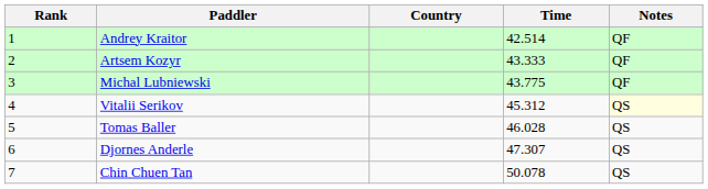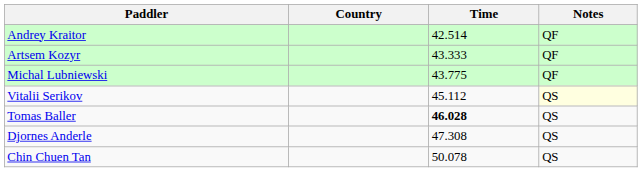 <table class="wikitable" width=50%>
 <tr>
-<th>Rank</th>
 <th>Paddler</th>
 <th>Country</th>
 <th>Time</th>
 <th>Notes</th>
 </tr>
 <tr bgcolor=ccffcc>
-<td>1</td>
 <td><a href='#'>Andrey Kraitor</a></td>
 <td></td>
 <td>42.514</td>
 <td>QF</td>
 </tr>
 <tr bgcolor=ccffcc>
-<td>2</td>
 <td><a href='#'>Artsem Kozyr</a></td>
 <td></td>
 <td>43.333</td>
 <td>QF</td>
 </tr>
 <tr bgcolor=ccffcc>
-<td>3</td>
 <td><a href='#'>Michal Lubniewski</a></td>
 <td></td>
 <td>43.775</td>
 <td>QF</td>
 </tr>
 <tr>
-<td>4</td>
 <td><a href='#'>Vitalii Serikov</a></td>
 <td></td>
-<td>45.312</td>
+<td>45.112</td>
 <td style="background: lightyellow;">QS</td>
 </tr>
 <tr>
-<td>5</td>
 <td><a href='#'>Tomas Baller</a></td>
 <td></td>
-<td>46.028</td>
+<td><strong>46.028</strong></td>
 <td>QS</td>
 </tr>
 <tr>
-<td>6</td>
 <td><a href='#'>Djornes Anderle</a></td>
 <td></td>
-<td>47.307</td>
+<td>47.308</td>
 <td>QS</td>
 </tr>
 <tr>
-<td>7</td>
 <td><a href='#'>Chin Chuen Tan</a></td>
 <td></td>
 <td>50.078</td>
 <td>QS</td>
 </tr>
 </table>
